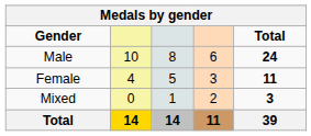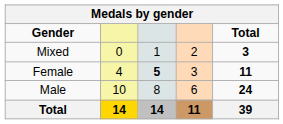 <table class="wikitable" style="font-size:85%; float:right; clear:right; min-width:308px">
 <tr bgcolor=EFEFEF>
 <th colspan=5>Medals by gender</th>
 </tr>
 <tr align=center>
 <td><strong>Gender</strong></td>
 <td bgcolor=F7F6A8></td>
 <td bgcolor=DCE5E5></td>
 <td bgcolor=FFDAB9></td>
 <td><strong>Total</strong></td>
 </tr>
 <tr align=center>
+<td>Mixed</td>
+<td bgcolor=F7F6A8>0</td>
+<td bgcolor=DCE5E5>1</td>
+<td bgcolor=FFDAB9>2</td>
+<td><strong>3</strong></td>
+</tr>
+<tr align=center>
+<td>Female</td>
+<td bgcolor=F7F6A8>4</td>
+<td bgcolor=DCE5E5><strong>5</strong></td>
+<td bgcolor=FFDAB9>3</td>
+<td><strong>11</strong></td>
+</tr>
+<tr align=center>
 <td>Male</td>
 <td bgcolor=F7F6A8>10</td>
 <td bgcolor=DCE5E5>8</td>
 <td bgcolor=FFDAB9>6</td>
 <td><strong>24</strong></td>
-</tr>
-<tr align=center>
-<td>Female</td>
-<td bgcolor=F7F6A8>4</td>
-<td bgcolor=DCE5E5>5</td>
-<td bgcolor=FFDAB9>3</td>
-<td><strong>11</strong></td>
-</tr>
-<tr align=center>
-<td>Mixed</td>
-<td bgcolor=F7F6A8>0</td>
-<td bgcolor=DCE5E5>1</td>
-<td bgcolor=FFDAB9>2</td>
-<td><strong>3</strong></td>
 </tr>
 <tr align=center>
 <th>Total</th>
 <th style="background:gold;">14</th>
 <th style="background:silver;">14</th>
 <th style="background:#c96;">11</th>
 <th>39</th>
 </tr>
 </table>
